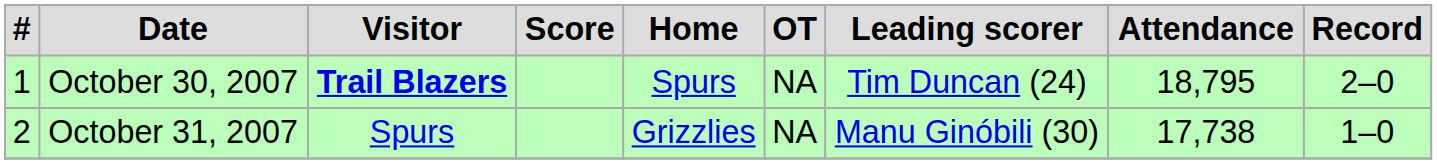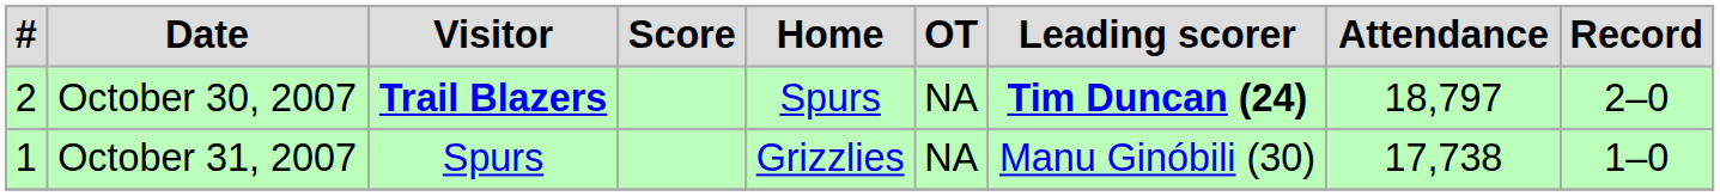 <table class="wikitable" width="80%">
 <tr align="center"  bgcolor="#dddddd">
 <td><strong>#</strong></td>
 <td><strong>Date</strong></td>
 <td><strong>Visitor</strong></td>
 <td><strong>Score</strong></td>
 <td><strong>Home</strong></td>
 <td><strong>OT</strong></td>
 <td><strong>Leading scorer</strong></td>
 <td><strong>Attendance</strong></td>
 <td><strong>Record</strong></td>
 </tr>
 <tr align="center" bgcolor="#bbffbb">
-<td>1</td>
+<td>2</td>
 <td>October 30, 2007</td>
 <td><strong><a href='#'>Trail Blazers</a></strong></td>
 <td></td>
 <td><a href='#'>Spurs</a></td>
 <td>NA</td>
-<td><a href='#'>Tim Duncan</a> (24)</td>
-<td>18,795</td>
+<td><strong><a href='#'>Tim Duncan</a> (24)</strong></td>
+<td>18,797</td>
 <td>2–0</td>
 </tr>
 <tr align="center" bgcolor="#bbffbb">
-<td>2</td>
+<td>1</td>
 <td>October 31, 2007</td>
 <td><a href='#'>Spurs</a></td>
 <td></td>
 <td><a href='#'>Grizzlies</a></td>
 <td>NA</td>
 <td><a href='#'>Manu Ginóbili</a> (30)</td>
 <td>17,738</td>
 <td>1–0</td>
 </tr>
 <tr align="center">
 </tr>
 </table>
